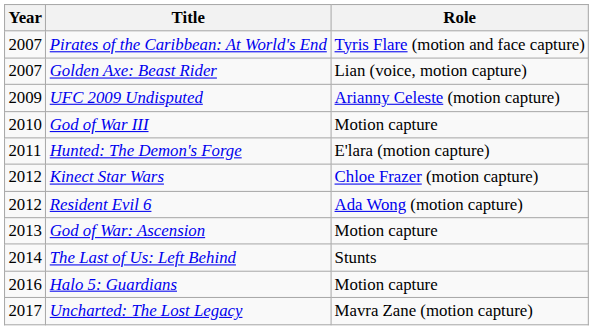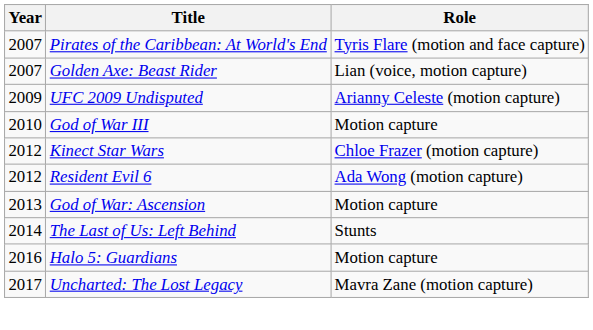 <table class = "wikitable sortable">
 <tr>
 <th>Year</th>
 <th>Title</th>
 <th>Role</th>
 </tr>
 <tr>
 <td>2007</td>
 <td><em><a href='#'>Pirates of the Caribbean: At World's End</a></em></td>
 <td><a href='#'>Tyris Flare</a> (motion and face capture)</td>
 </tr>
 <tr>
 <td>2007</td>
 <td><em><a href='#'>Golden Axe: Beast Rider</a></em></td>
 <td>Lian (voice, motion capture)</td>
 </tr>
 <tr>
 <td>2009</td>
 <td><em><a href='#'>UFC 2009 Undisputed</a></em></td>
 <td><a href='#'>Arianny Celeste</a> (motion capture)</td>
 </tr>
 <tr>
 <td>2010</td>
 <td><em><a href='#'>God of War III</a></em></td>
 <td>Motion capture</td>
-</tr>
-<tr>
-<td>2011</td>
-<td><em><a href='#'>Hunted: The Demon's Forge</a></em></td>
-<td>E'lara  (motion capture)</td>
 </tr>
 <tr>
 <td>2012</td>
 <td><em><a href='#'>Kinect Star Wars</a></em></td>
 <td><a href='#'>Chloe Frazer</a> (motion capture)</td>
 </tr>
 <tr>
 <td>2012</td>
 <td><em><a href='#'>Resident Evil 6</a></em></td>
 <td><a href='#'>Ada Wong</a> (motion capture)</td>
 </tr>
 <tr>
 <td>2013</td>
 <td><em><a href='#'>God of War: Ascension</a></em></td>
 <td>Motion capture</td>
 </tr>
 <tr>
 <td>2014</td>
 <td><em><a href='#'>The Last of Us: Left Behind</a></em></td>
 <td>Stunts</td>
 </tr>
 <tr>
 <td>2016</td>
 <td><em><a href='#'>Halo 5: Guardians</a></em></td>
 <td>Motion capture</td>
 </tr>
 <tr>
 <td>2017</td>
 <td><em><a href='#'>Uncharted: The Lost Legacy</a></em></td>
 <td>Mavra Zane (motion capture)</td>
 </tr>
 </table>
